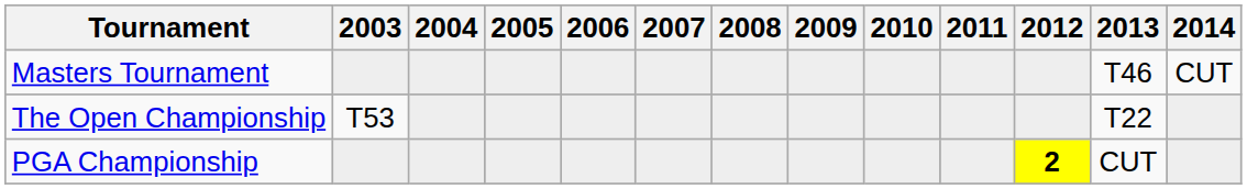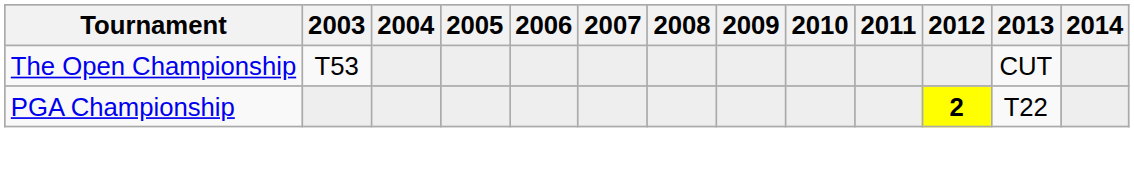 <table class="wikitable" style="font-size:95%;text-align:center;">
 <tr>
 <th>Tournament</th>
 <th>2003</th>
 <th>2004</th>
 <th>2005</th>
 <th>2006</th>
 <th>2007</th>
 <th>2008</th>
 <th>2009</th>
 <th>2010</th>
 <th>2011</th>
 <th>2012</th>
 <th>2013</th>
 <th>2014</th>
 </tr>
 <tr>
-<td align=left><a href='#'>Masters Tournament</a></td>
-<td style="background:#eeeeee;"></td>
-<td style="background:#eeeeee;"></td>
-<td style="background:#eeeeee;"></td>
-<td style="background:#eeeeee;"></td>
-<td style="background:#eeeeee;"></td>
-<td style="background:#eeeeee;"></td>
-<td style="background:#eeeeee;"></td>
-<td style="background:#eeeeee;"></td>
-<td style="background:#eeeeee;"></td>
-<td style="background:#eeeeee;"></td>
-<td>T46</td>
-<td>CUT</td>
-</tr>
-<tr>
 <td align=left><a href='#'>The Open Championship</a></td>
 <td>T53</td>
 <td style="background:#eeeeee;"></td>
 <td style="background:#eeeeee;"></td>
 <td style="background:#eeeeee;"></td>
 <td style="background:#eeeeee;"></td>
 <td style="background:#eeeeee;"></td>
 <td style="background:#eeeeee;"></td>
 <td style="background:#eeeeee;"></td>
 <td style="background:#eeeeee;"></td>
 <td style="background:#eeeeee;"></td>
-<td>T22</td>
+<td>CUT</td>
 <td style="background:#eeeeee;"></td>
 </tr>
 <tr>
 <td align=left><a href='#'>PGA Championship</a></td>
 <td style="background:#eeeeee;"></td>
 <td style="background:#eeeeee;"></td>
 <td style="background:#eeeeee;"></td>
 <td style="background:#eeeeee;"></td>
 <td style="background:#eeeeee;"></td>
 <td style="background:#eeeeee;"></td>
 <td style="background:#eeeeee;"></td>
 <td style="background:#eeeeee;"></td>
 <td style="background:#eeeeee;"></td>
 <td style="background:yellow;"><strong>2</strong></td>
-<td>CUT</td>
+<td>T22</td>
 <td style="background:#eeeeee;"></td>
 </tr>
 </table>
